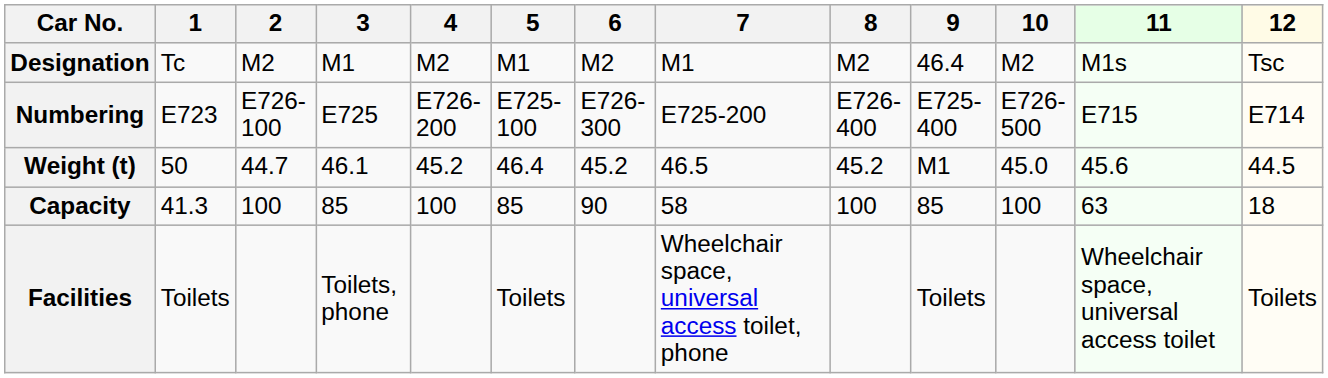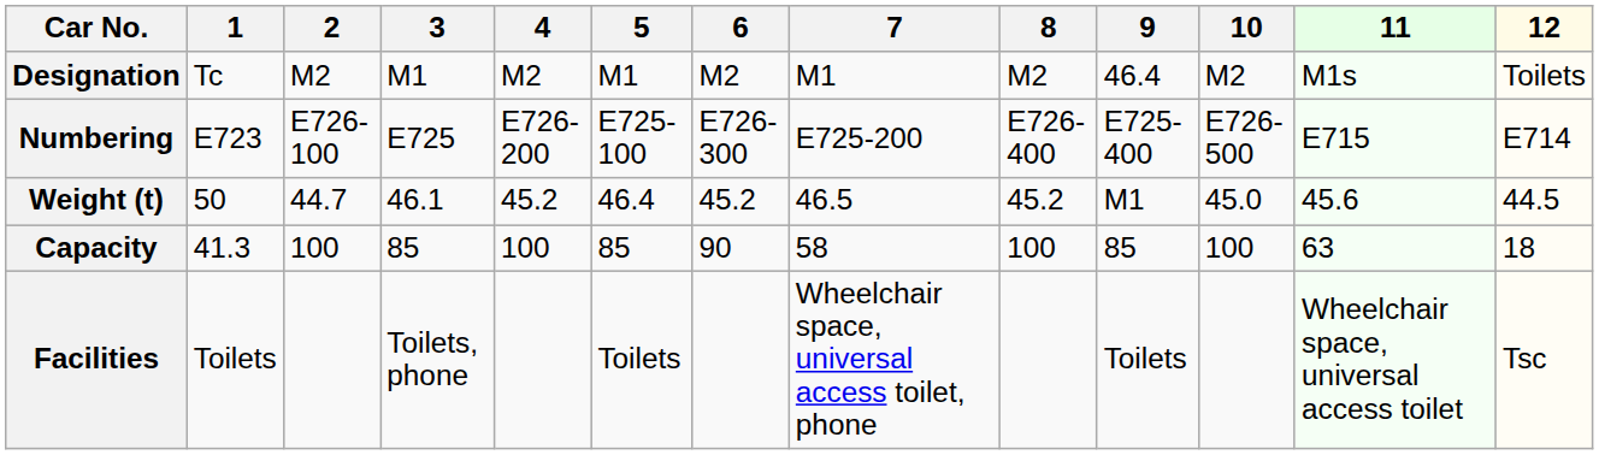 <table class="wikitable">
 <tr>
 <th>Car No.</th>
 <th>1</th>
 <th>2</th>
 <th>3</th>
 <th>4</th>
 <th>5</th>
 <th>6</th>
 <th>7</th>
 <th>8</th>
 <th>9</th>
 <th>10</th>
 <th style="background:#E6FFE6">11</th>
 <th style="background: #FFFBE6">12</th>
 </tr>
 <tr>
 <th>Designation</th>
 <td>Tc</td>
 <td>M2</td>
 <td>M1</td>
 <td>M2</td>
 <td>M1</td>
 <td>M2</td>
 <td>M1</td>
 <td>M2</td>
 <td>46.4</td>
 <td>M2</td>
 <td style="background:#F5FFF5">M1s</td>
-<td style="background: #FFFDF5">Tsc</td>
+<td style="background: #FFFDF5">Toilets</td>
 </tr>
 <tr>
 <th>Numbering</th>
 <td>E723</td>
 <td>E726-100</td>
 <td>E725</td>
 <td>E726-200</td>
 <td>E725-100</td>
 <td>E726-300</td>
 <td>E725-200</td>
 <td>E726-400</td>
 <td>E725-400</td>
 <td>E726-500</td>
 <td style="background: #F5FFF5">E715</td>
 <td style="background: #FFFDF5">E714</td>
 </tr>
 <tr>
 <th>Weight (t)</th>
 <td>50</td>
 <td>44.7</td>
 <td>46.1</td>
 <td>45.2</td>
 <td>46.4</td>
 <td>45.2</td>
 <td>46.5</td>
 <td>45.2</td>
 <td>M1</td>
 <td>45.0</td>
 <td style="background: #F5FFF5">45.6</td>
 <td style="background: #FFFDF5">44.5</td>
 </tr>
 <tr>
 <th>Capacity</th>
 <td>41.3</td>
 <td>100</td>
 <td>85</td>
 <td>100</td>
 <td>85</td>
 <td>90</td>
 <td>58</td>
 <td>100</td>
 <td>85</td>
 <td>100</td>
 <td style="background: #F5FFF5">63</td>
 <td style="background: #FFFDF5">18</td>
 </tr>
 <tr>
 <th>Facilities</th>
 <td>Toilets</td>
 <td> </td>
 <td>Toilets, phone</td>
 <td> </td>
 <td>Toilets</td>
 <td> </td>
 <td>Wheelchair space, <a href='#'>universal access</a> toilet, phone</td>
 <td> </td>
 <td>Toilets</td>
 <td> </td>
 <td style="background: #F5FFF5">Wheelchair space, universal access toilet</td>
-<td style="background: #FFFDF5">Toilets</td>
+<td style="background: #FFFDF5">Tsc</td>
 </tr>
 </table>
